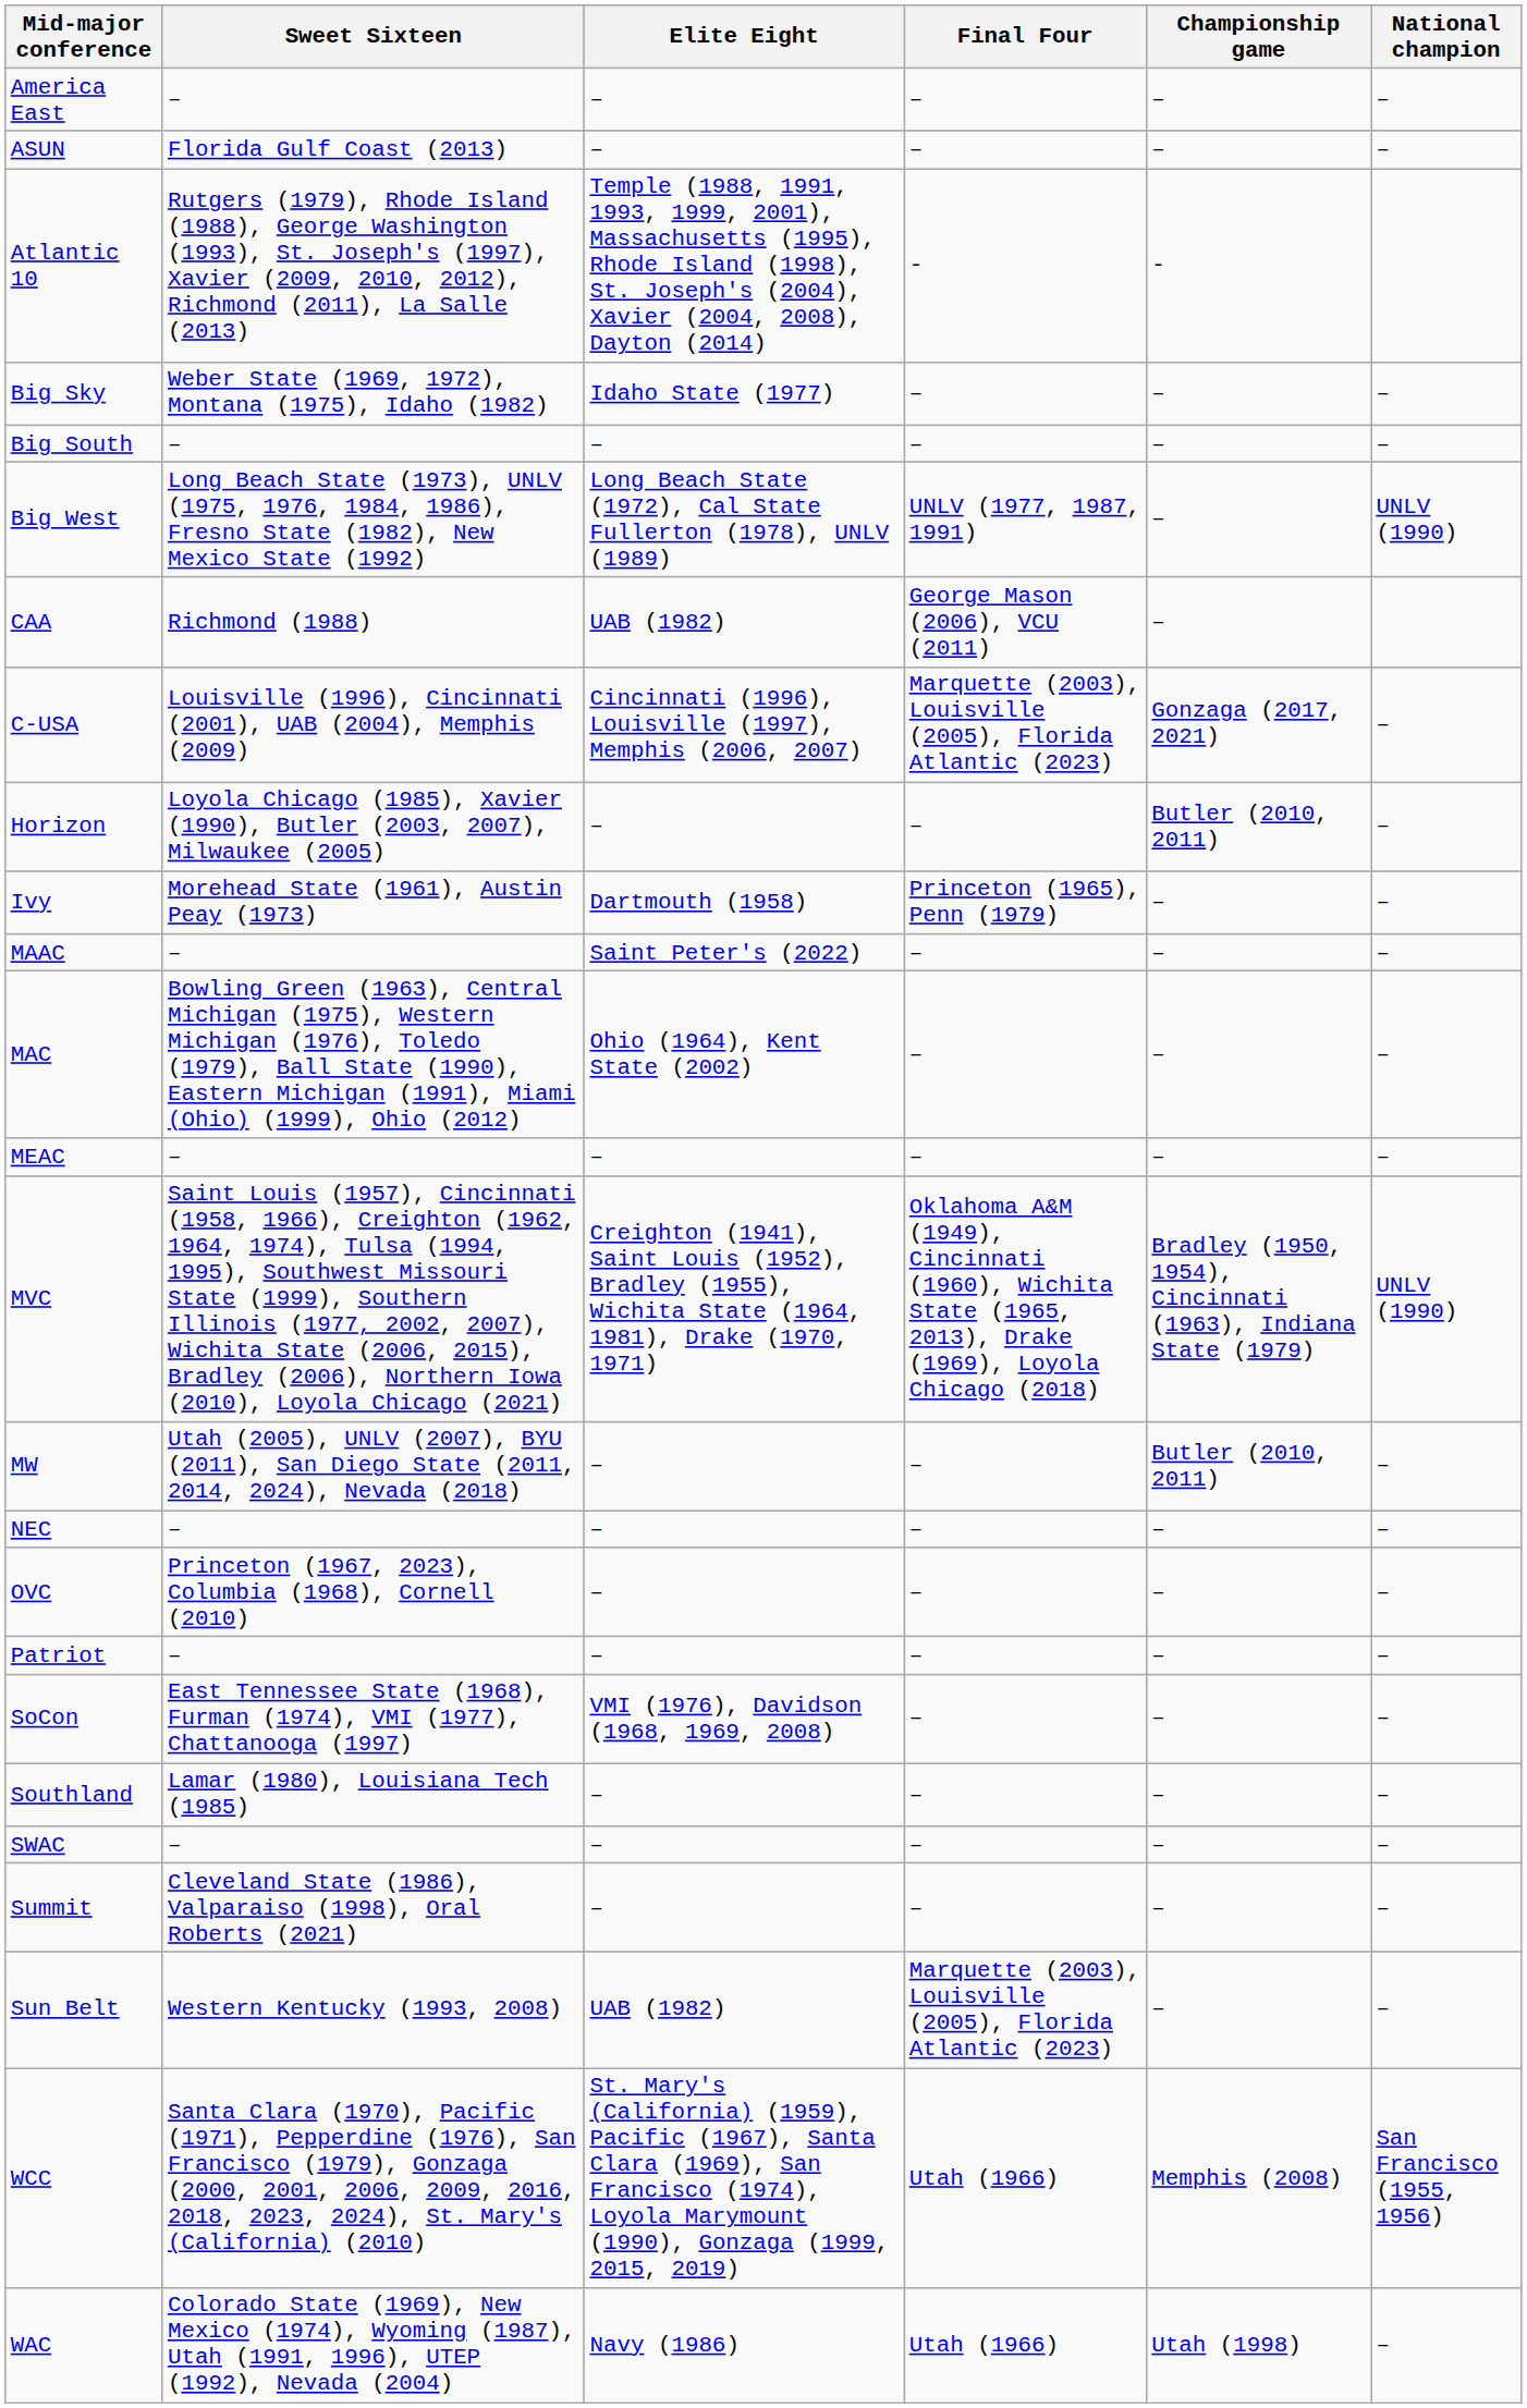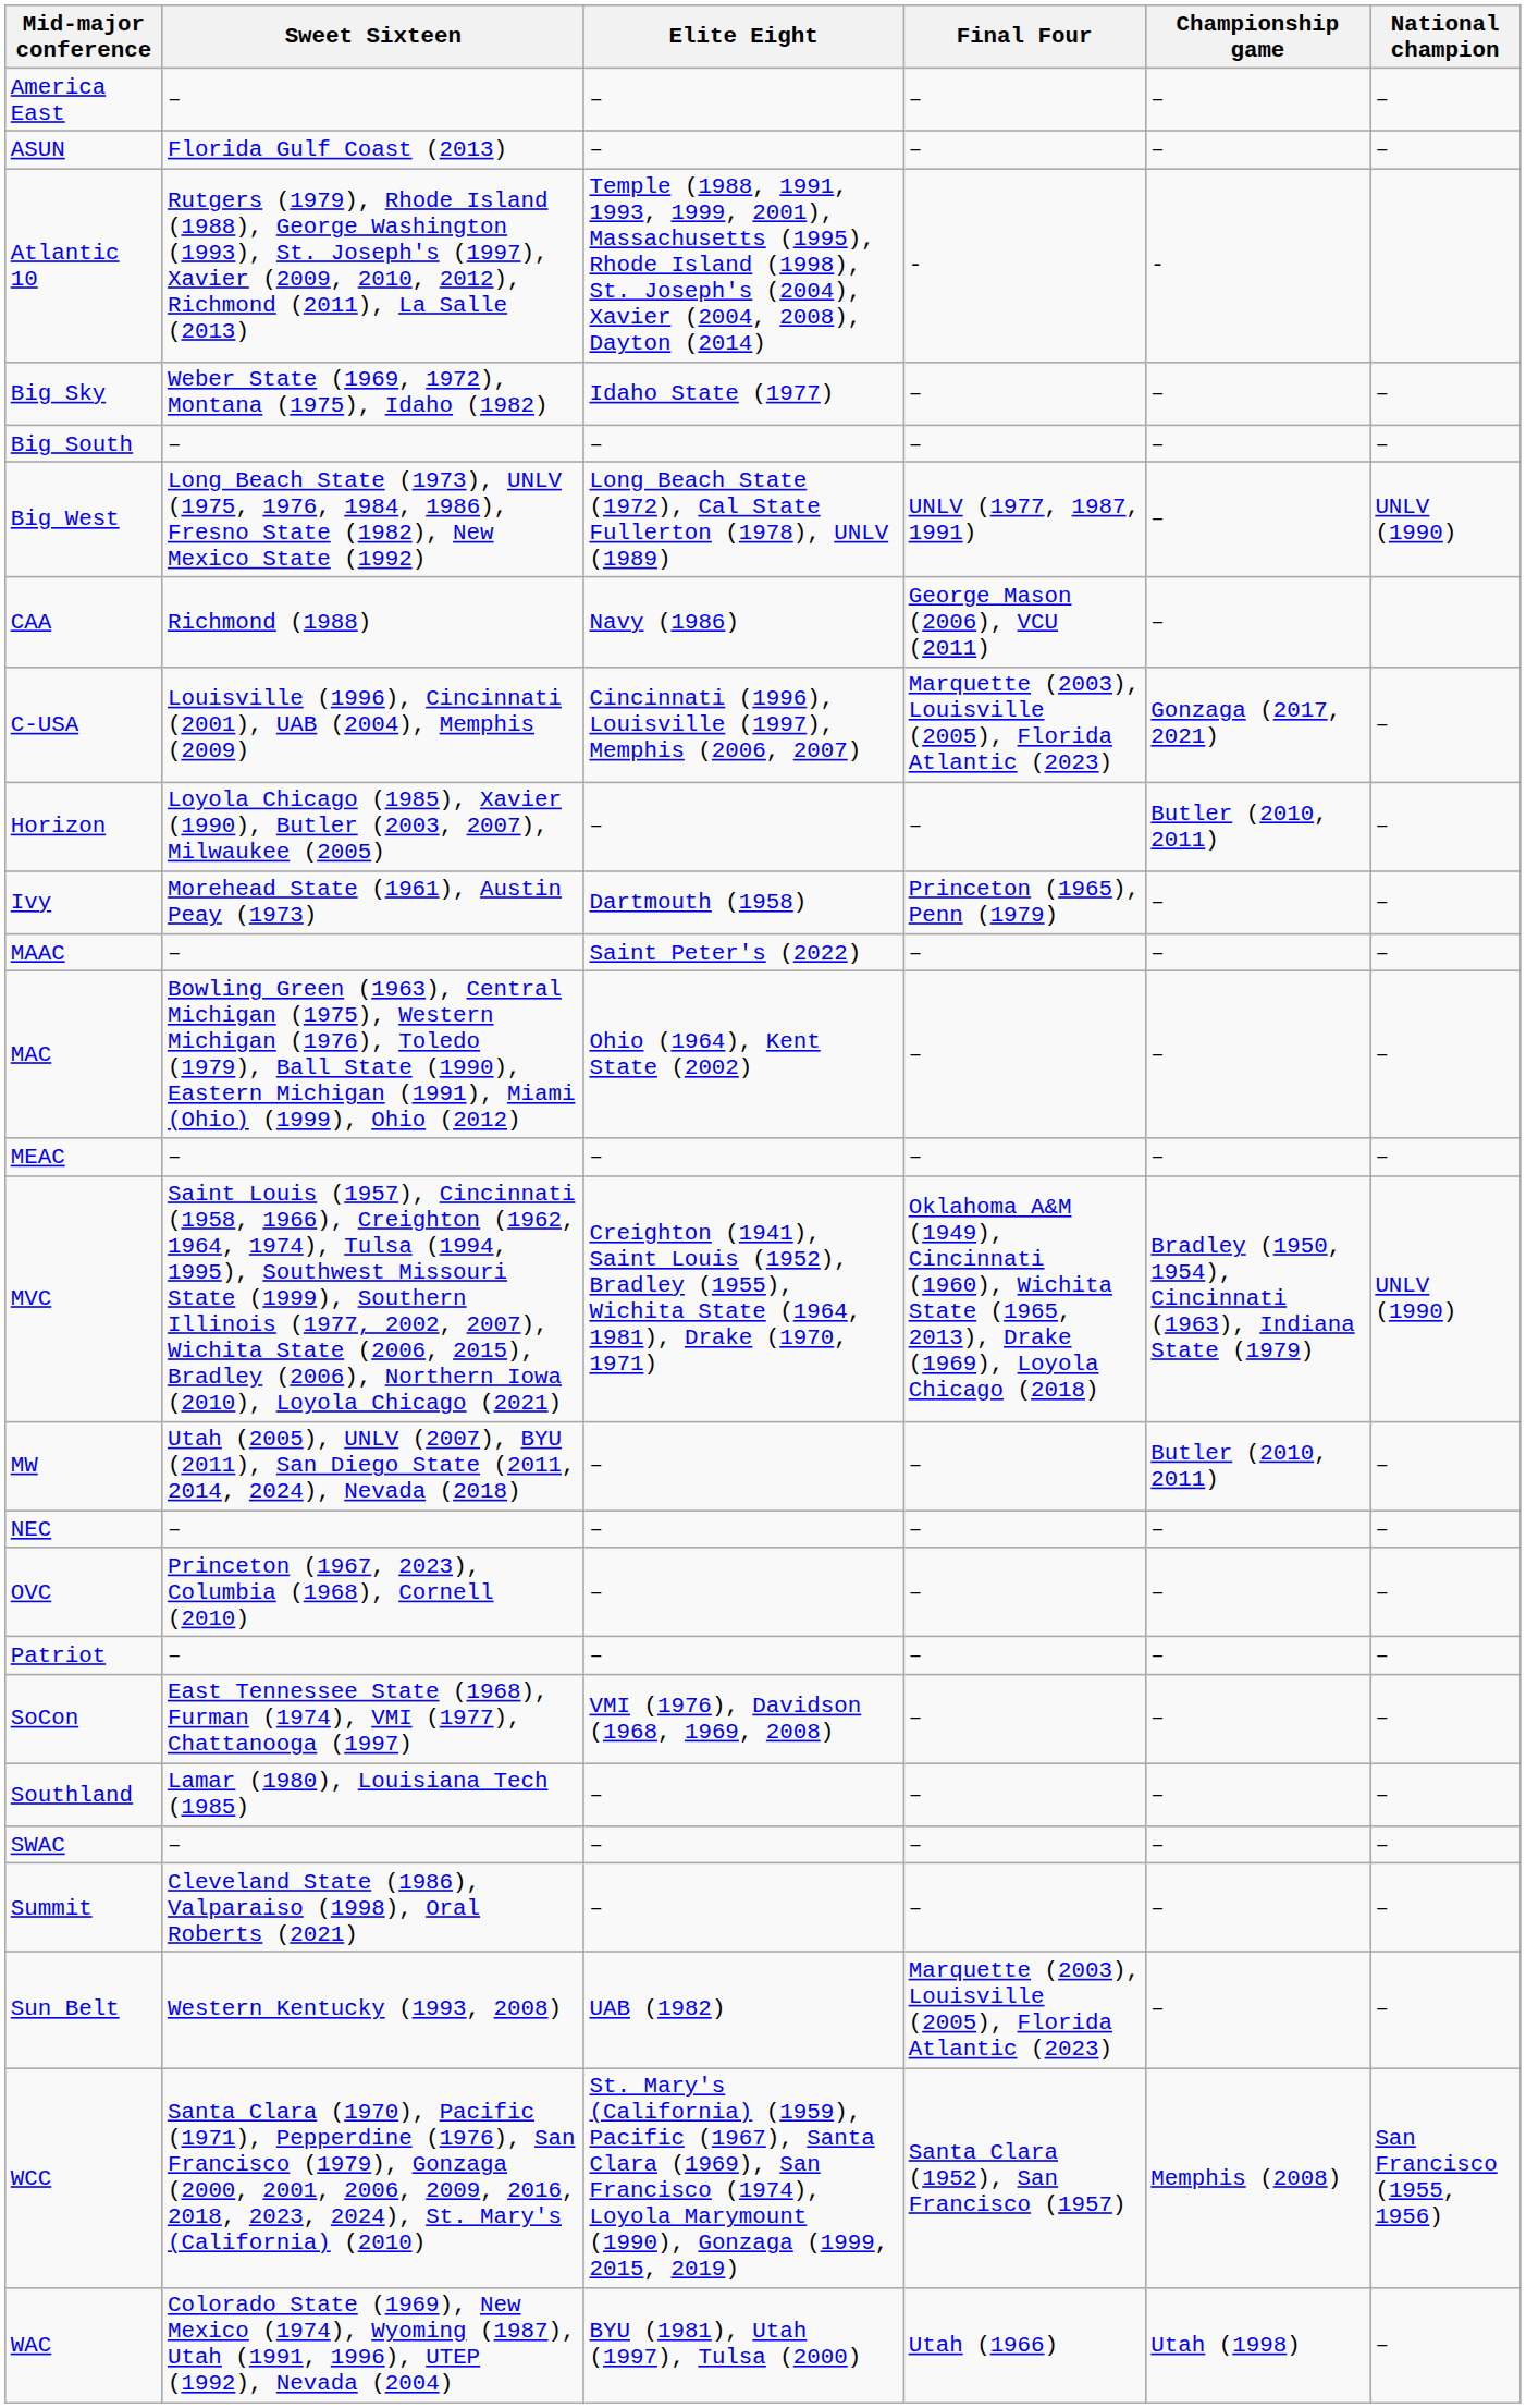 <table class="wikitable">
 <tr>
 <th>Mid-major conference</th>
 <th>Sweet Sixteen</th>
 <th>Elite Eight</th>
 <th>Final Four</th>
 <th>Championship game</th>
 <th>National champion</th>
 </tr>
 <tr>
 <td><a href='#'>America East</a></td>
 <td>–</td>
 <td>–</td>
 <td>–</td>
 <td>–</td>
 <td>–</td>
 </tr>
 <tr>
 <td><a href='#'>ASUN</a></td>
 <td><a href='#'>Florida Gulf Coast</a> (<a href='#'>2013</a>)</td>
 <td>–</td>
 <td>–</td>
 <td>–</td>
 <td>–</td>
 </tr>
 <tr>
 <td><a href='#'>Atlantic 10</a></td>
 <td><a href='#'>Rutgers</a> (<a href='#'>1979</a>), <a href='#'>Rhode Island</a> (<a href='#'>1988</a>), <a href='#'>George Washington</a> (<a href='#'>1993</a>), <a href='#'>St. Joseph's</a> (<a href='#'>1997</a>), <a href='#'>Xavier</a> (<a href='#'>2009</a>, <a href='#'>2010</a>, <a href='#'>2012</a>), <a href='#'>Richmond</a> (<a href='#'>2011</a>), <a href='#'>La Salle</a> (<a href='#'>2013</a>)</td>
 <td><a href='#'>Temple</a> (<a href='#'>1988</a>, <a href='#'>1991</a>, <a href='#'>1993</a>, <a href='#'>1999</a>, <a href='#'>2001</a>), <a href='#'>Massachusetts</a> (<a href='#'>1995</a>), <a href='#'>Rhode Island</a> (<a href='#'>1998</a>), <a href='#'>St. Joseph's</a> (<a href='#'>2004</a>), <a href='#'>Xavier</a> (<a href='#'>2004</a>, <a href='#'>2008</a>), <a href='#'>Dayton</a> (<a href='#'>2014</a>)</td>
 <td>-</td>
 <td>-</td>
 </tr>
 <tr>
 <td><a href='#'>Big Sky</a></td>
 <td><a href='#'>Weber State</a> (<a href='#'>1969</a>, <a href='#'>1972</a>), <a href='#'>Montana</a> (<a href='#'>1975</a>), <a href='#'>Idaho</a> (<a href='#'>1982</a>)</td>
 <td><a href='#'>Idaho State</a> (<a href='#'>1977</a>)</td>
 <td>–</td>
 <td>–</td>
 <td>–</td>
 </tr>
 <tr>
 <td><a href='#'>Big South</a></td>
 <td>–</td>
 <td>–</td>
 <td>–</td>
 <td>–</td>
 <td>–</td>
 </tr>
 <tr>
 <td><a href='#'>Big West</a></td>
 <td><a href='#'>Long Beach State</a> (<a href='#'>1973</a>), <a href='#'>UNLV</a> (<a href='#'>1975</a>, <a href='#'>1976</a>, <a href='#'>1984</a>, <a href='#'>1986</a>), <a href='#'>Fresno State</a> (<a href='#'>1982</a>), <a href='#'>New Mexico State</a> (<a href='#'>1992</a>)</td>
 <td><a href='#'>Long Beach State</a> (<a href='#'>1972</a>), <a href='#'>Cal State Fullerton</a> (<a href='#'>1978</a>), <a href='#'>UNLV</a> (<a href='#'>1989</a>)</td>
 <td><a href='#'>UNLV</a> (<a href='#'>1977</a>, <a href='#'>1987</a>, <a href='#'>1991</a>)</td>
 <td>–</td>
 <td><a href='#'>UNLV</a> (<a href='#'>1990</a>)</td>
 </tr>
 <tr>
 <td><a href='#'>CAA</a></td>
 <td><a href='#'>Richmond</a> (<a href='#'>1988</a>)</td>
-<td><a href='#'>UAB</a> (<a href='#'>1982</a>)</td>
+<td><a href='#'>Navy</a> (<a href='#'>1986</a>)</td>
 <td><a href='#'>George Mason</a> (<a href='#'>2006</a>), <a href='#'>VCU</a> (<a href='#'>2011</a>)</td>
 <td>–</td>
 <td></td>
 </tr>
 <tr>
 <td><a href='#'>C-USA</a></td>
 <td><a href='#'>Louisville</a> (<a href='#'>1996</a>), <a href='#'>Cincinnati</a> (<a href='#'>2001</a>), <a href='#'>UAB</a> (<a href='#'>2004</a>), <a href='#'>Memphis</a> (<a href='#'>2009</a>)</td>
 <td><a href='#'>Cincinnati</a> (<a href='#'>1996</a>), <a href='#'>Louisville</a> (<a href='#'>1997</a>), <a href='#'>Memphis</a> (<a href='#'>2006</a>, <a href='#'>2007</a>)</td>
 <td><a href='#'>Marquette</a> (<a href='#'>2003</a>), <a href='#'>Louisville</a> (<a href='#'>2005</a>), <a href='#'>Florida Atlantic</a> (<a href='#'>2023</a>)</td>
 <td><a href='#'>Gonzaga</a> (<a href='#'>2017</a>, <a href='#'>2021</a>)</td>
 <td>–</td>
 </tr>
 <tr>
 <td><a href='#'>Horizon</a></td>
 <td><a href='#'>Loyola Chicago</a> (<a href='#'>1985</a>), <a href='#'>Xavier</a> (<a href='#'>1990</a>), <a href='#'>Butler</a> (<a href='#'>2003</a>, <a href='#'>2007</a>), <a href='#'>Milwaukee</a> (<a href='#'>2005</a>)</td>
 <td>–</td>
 <td>–</td>
 <td><a href='#'>Butler</a> (<a href='#'>2010</a>, <a href='#'>2011</a>)</td>
 <td>–</td>
 </tr>
 <tr>
 <td><a href='#'>Ivy</a></td>
 <td><a href='#'>Morehead State</a> (<a href='#'>1961</a>), <a href='#'>Austin Peay</a> (<a href='#'>1973</a>)</td>
 <td><a href='#'>Dartmouth</a> (<a href='#'>1958</a>)</td>
 <td><a href='#'>Princeton</a> (<a href='#'>1965</a>), <a href='#'>Penn</a> (<a href='#'>1979</a>)</td>
 <td>–</td>
 <td>–</td>
 </tr>
 <tr>
 <td><a href='#'>MAAC</a></td>
 <td>–</td>
 <td><a href='#'>Saint Peter's</a> (<a href='#'>2022</a>)</td>
 <td>–</td>
 <td>–</td>
 <td>–</td>
 </tr>
 <tr>
 <td><a href='#'>MAC</a></td>
 <td><a href='#'>Bowling Green</a> (<a href='#'>1963</a>), <a href='#'>Central Michigan</a> (<a href='#'>1975</a>), <a href='#'>Western Michigan</a> (<a href='#'>1976</a>), <a href='#'>Toledo</a> (<a href='#'>1979</a>), <a href='#'>Ball State</a> (<a href='#'>1990</a>), <a href='#'>Eastern Michigan</a> (<a href='#'>1991</a>), <a href='#'>Miami (Ohio)</a> (<a href='#'>1999</a>), <a href='#'>Ohio</a> (<a href='#'>2012</a>)</td>
 <td><a href='#'>Ohio</a> (<a href='#'>1964</a>), <a href='#'>Kent State</a> (<a href='#'>2002</a>)</td>
 <td>–</td>
 <td>–</td>
 <td>–</td>
 </tr>
 <tr>
 <td><a href='#'>MEAC</a></td>
 <td>–</td>
 <td>–</td>
 <td>–</td>
 <td>–</td>
 <td>–</td>
 </tr>
 <tr>
 <td><a href='#'>MVC</a></td>
 <td><a href='#'>Saint Louis</a> (<a href='#'>1957</a>), <a href='#'>Cincinnati</a> (<a href='#'>1958</a>, <a href='#'>1966</a>), <a href='#'>Creighton</a> (<a href='#'>1962</a>, <a href='#'>1964</a>, <a href='#'>1974</a>), <a href='#'>Tulsa</a> (<a href='#'>1994</a>, <a href='#'>1995</a>), <a href='#'>Southwest Missouri State</a> (<a href='#'>1999</a>), <a href='#'>Southern Illinois</a> (<a href='#'>1977, 2002</a>, <a href='#'>2007</a>), <a href='#'>Wichita State</a> (<a href='#'>2006</a>, <a href='#'>2015</a>), <a href='#'>Bradley</a> (<a href='#'>2006</a>), <a href='#'>Northern Iowa</a> (<a href='#'>2010</a>), <a href='#'>Loyola Chicago</a> (<a href='#'>2021</a>)</td>
 <td><a href='#'>Creighton</a> (<a href='#'>1941</a>), <a href='#'>Saint Louis</a> (<a href='#'>1952</a>), <a href='#'>Bradley</a> (<a href='#'>1955</a>), <a href='#'>Wichita State</a> (<a href='#'>1964</a>, <a href='#'>1981</a>), <a href='#'>Drake</a> (<a href='#'>1970</a>, <a href='#'>1971</a>)</td>
 <td><a href='#'>Oklahoma A&M</a> (<a href='#'>1949</a>), <a href='#'>Cincinnati</a> (<a href='#'>1960</a>), <a href='#'>Wichita State</a> (<a href='#'>1965</a>, <a href='#'>2013</a>), <a href='#'>Drake</a> (<a href='#'>1969</a>), <a href='#'>Loyola Chicago</a> (<a href='#'>2018</a>)</td>
 <td><a href='#'>Bradley</a> (<a href='#'>1950</a>, <a href='#'>1954</a>), <a href='#'>Cincinnati</a> (<a href='#'>1963</a>), <a href='#'>Indiana State</a> (<a href='#'>1979</a>)</td>
 <td><a href='#'>UNLV</a> (<a href='#'>1990</a>)</td>
 </tr>
 <tr>
 <td><a href='#'>MW</a></td>
 <td><a href='#'>Utah</a> (<a href='#'>2005</a>), <a href='#'>UNLV</a> (<a href='#'>2007</a>), <a href='#'>BYU</a> (<a href='#'>2011</a>), <a href='#'>San Diego State</a> (<a href='#'>2011</a>, <a href='#'>2014</a>, <a href='#'>2024</a>), <a href='#'>Nevada</a> (<a href='#'>2018</a>)</td>
 <td>–</td>
 <td>–</td>
 <td><a href='#'>Butler</a> (<a href='#'>2010</a>, <a href='#'>2011</a>)</td>
 <td>–</td>
 </tr>
 <tr>
 <td><a href='#'>NEC</a></td>
 <td>–</td>
 <td>–</td>
 <td>–</td>
 <td>–</td>
 <td>–</td>
 </tr>
 <tr>
 <td><a href='#'>OVC</a></td>
 <td><a href='#'>Princeton</a> (<a href='#'>1967</a>, <a href='#'>2023</a>), <a href='#'>Columbia</a> (<a href='#'>1968</a>), <a href='#'>Cornell</a> (<a href='#'>2010</a>)</td>
 <td>–</td>
 <td>–</td>
 <td>–</td>
 <td>–</td>
 </tr>
 <tr>
 <td><a href='#'>Patriot</a></td>
 <td>–</td>
 <td>–</td>
 <td>–</td>
 <td>–</td>
 <td>–</td>
 </tr>
 <tr>
 <td><a href='#'>SoCon</a></td>
 <td><a href='#'>East Tennessee State</a> (<a href='#'>1968</a>), <a href='#'>Furman</a> (<a href='#'>1974</a>), <a href='#'>VMI</a> (<a href='#'>1977</a>), <a href='#'>Chattanooga</a> (<a href='#'>1997</a>)</td>
 <td><a href='#'>VMI</a> (<a href='#'>1976</a>), <a href='#'>Davidson</a> (<a href='#'>1968</a>, <a href='#'>1969</a>, <a href='#'>2008</a>)</td>
 <td>–</td>
 <td>–</td>
 <td>–</td>
 </tr>
 <tr>
 <td><a href='#'>Southland</a></td>
 <td><a href='#'>Lamar</a> (<a href='#'>1980</a>), <a href='#'>Louisiana Tech</a> (<a href='#'>1985</a>)</td>
 <td>–</td>
 <td>–</td>
 <td>–</td>
 <td>–</td>
 </tr>
 <tr>
 <td><a href='#'>SWAC</a></td>
 <td>–</td>
 <td>–</td>
 <td>–</td>
 <td>–</td>
 <td>–</td>
 </tr>
 <tr>
 <td><a href='#'>Summit</a></td>
 <td><a href='#'>Cleveland State</a> (<a href='#'>1986</a>), <a href='#'>Valparaiso</a> (<a href='#'>1998</a>), <a href='#'>Oral Roberts</a> (<a href='#'>2021</a>)</td>
 <td>–</td>
 <td>–</td>
 <td>–</td>
 <td>–</td>
 </tr>
 <tr>
 <td><a href='#'>Sun Belt</a></td>
 <td><a href='#'>Western Kentucky</a> (<a href='#'>1993</a>, <a href='#'>2008</a>)</td>
 <td><a href='#'>UAB</a> (<a href='#'>1982</a>)</td>
 <td><a href='#'>Marquette</a> (<a href='#'>2003</a>), <a href='#'>Louisville</a> (<a href='#'>2005</a>), <a href='#'>Florida Atlantic</a> (<a href='#'>2023</a>)</td>
 <td>–</td>
 <td>–</td>
 </tr>
 <tr>
 <td><a href='#'>WCC</a></td>
 <td><a href='#'>Santa Clara</a> (<a href='#'>1970</a>), <a href='#'>Pacific</a> (<a href='#'>1971</a>), <a href='#'>Pepperdine</a> (<a href='#'>1976</a>), <a href='#'>San Francisco</a> (<a href='#'>1979</a>), <a href='#'>Gonzaga</a> (<a href='#'>2000</a>, <a href='#'>2001</a>, <a href='#'>2006</a>, <a href='#'>2009</a>, <a href='#'>2016</a>, <a href='#'>2018</a>, <a href='#'>2023</a>, <a href='#'>2024</a>), <a href='#'>St. Mary's (California)</a> (<a href='#'>2010</a>)</td>
 <td><a href='#'>St. Mary's (California)</a> (<a href='#'>1959</a>), <a href='#'>Pacific</a> (<a href='#'>1967</a>), <a href='#'>Santa Clara</a> (<a href='#'>1969</a>), <a href='#'>San Francisco</a> (<a href='#'>1974</a>), <a href='#'>Loyola Marymount</a> (<a href='#'>1990</a>), <a href='#'>Gonzaga</a> (<a href='#'>1999</a>, <a href='#'>2015</a>, <a href='#'>2019</a>)</td>
-<td><a href='#'>Utah</a> (<a href='#'>1966</a>)</td>
+<td><a href='#'>Santa Clara</a> (<a href='#'>1952</a>), <a href='#'>San Francisco</a> (<a href='#'>1957</a>)</td>
 <td><a href='#'>Memphis</a> (<a href='#'>2008</a>)</td>
 <td><a href='#'>San Francisco</a> (<a href='#'>1955</a>, <a href='#'>1956</a>)</td>
 </tr>
 <tr>
 <td><a href='#'>WAC</a></td>
 <td><a href='#'>Colorado State</a> (<a href='#'>1969</a>), <a href='#'>New Mexico</a> (<a href='#'>1974</a>), <a href='#'>Wyoming</a> (<a href='#'>1987</a>), <a href='#'>Utah</a> (<a href='#'>1991</a>, <a href='#'>1996</a>), <a href='#'>UTEP</a> (<a href='#'>1992</a>), <a href='#'>Nevada</a> (<a href='#'>2004</a>)</td>
-<td><a href='#'>Navy</a> (<a href='#'>1986</a>)</td>
+<td><a href='#'>BYU</a> (<a href='#'>1981</a>), <a href='#'>Utah</a> (<a href='#'>1997</a>), <a href='#'>Tulsa</a> (<a href='#'>2000</a>)</td>
 <td><a href='#'>Utah</a> (<a href='#'>1966</a>)</td>
 <td><a href='#'>Utah</a> (<a href='#'>1998</a>)</td>
 <td>–</td>
 </tr>
 </table>
